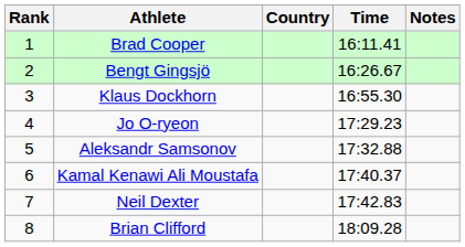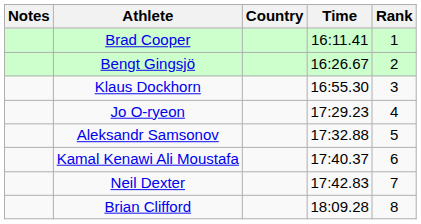 <table class="wikitable sortable" style="text-align:center">
 <tr>
-<th>Rank</th>
+<th>Notes</th>
 <th>Athlete</th>
 <th>Country</th>
 <th>Time</th>
-<th>Notes</th>
+<th>Rank</th>
 </tr>
 <tr bgcolor=ccffcc>
-<td>1</td>
+<td></td>
 <td><a href='#'>Brad Cooper</a></td>
 <td align=left></td>
 <td>16:11.41</td>
-<td></td>
+<td>1</td>
 </tr>
 <tr bgcolor=ccffcc>
-<td>2</td>
+<td></td>
 <td><a href='#'>Bengt Gingsjö</a></td>
 <td align=left></td>
 <td>16:26.67</td>
-<td></td>
+<td>2</td>
 </tr>
 <tr>
-<td>3</td>
+<td></td>
 <td><a href='#'>Klaus Dockhorn</a></td>
 <td align=left></td>
 <td>16:55.30</td>
-<td></td>
+<td>3</td>
 </tr>
 <tr>
-<td>4</td>
+<td></td>
 <td><a href='#'>Jo O-ryeon</a></td>
 <td align=left></td>
 <td>17:29.23</td>
-<td></td>
+<td>4</td>
 </tr>
 <tr>
-<td>5</td>
+<td></td>
 <td><a href='#'>Aleksandr Samsonov</a></td>
 <td align=left></td>
 <td>17:32.88</td>
-<td></td>
+<td>5</td>
 </tr>
 <tr>
-<td>6</td>
+<td></td>
 <td><a href='#'>Kamal Kenawi Ali Moustafa</a></td>
 <td align=left></td>
 <td>17:40.37</td>
-<td></td>
+<td>6</td>
 </tr>
 <tr>
-<td>7</td>
+<td></td>
 <td><a href='#'>Neil Dexter</a></td>
 <td align=left></td>
 <td>17:42.83</td>
-<td></td>
+<td>7</td>
 </tr>
 <tr>
-<td>8</td>
+<td></td>
 <td><a href='#'>Brian Clifford</a></td>
 <td align=left></td>
 <td>18:09.28</td>
-<td></td>
+<td>8</td>
 </tr>
 </table>
